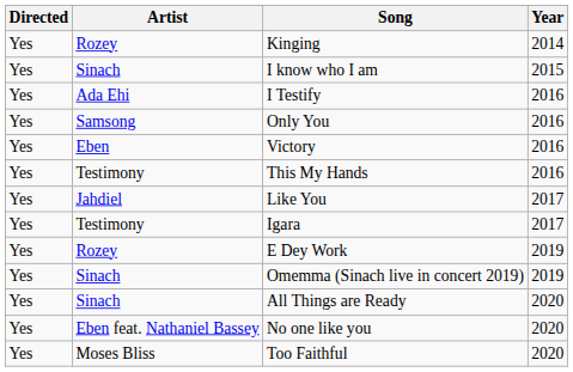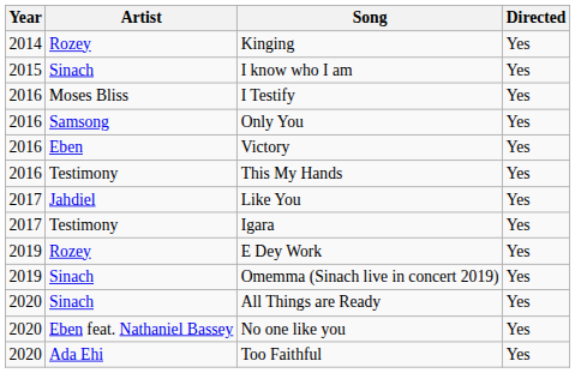 <table class="wikitable">
 <tr>
-<th>Directed</th>
+<th>Year</th>
 <th>Artist</th>
 <th>Song</th>
-<th>Year</th>
+<th>Directed</th>
 </tr>
 <tr>
-<td>Yes</td>
+<td>2014</td>
 <td><a href='#'>Rozey</a></td>
 <td>Kinging</td>
-<td>2014</td>
+<td>Yes</td>
 </tr>
 <tr>
-<td>Yes</td>
+<td>2015</td>
 <td><a href='#'>Sinach</a></td>
 <td>I know who I am</td>
-<td>2015</td>
+<td>Yes</td>
 </tr>
 <tr>
+<td>2016</td>
+<td>Moses Bliss</td>
+<td>I Testify</td>
 <td>Yes</td>
-<td><a href='#'>Ada Ehi</a></td>
-<td>I Testify</td>
-<td>2016</td>
 </tr>
 <tr>
-<td>Yes</td>
+<td>2016</td>
 <td><a href='#'>Samsong</a></td>
 <td>Only You</td>
-<td>2016</td>
+<td>Yes</td>
 </tr>
 <tr>
-<td>Yes</td>
+<td>2016</td>
 <td><a href='#'>Eben</a></td>
 <td>Victory</td>
-<td>2016</td>
+<td>Yes</td>
 </tr>
 <tr>
-<td>Yes</td>
+<td>2016</td>
 <td>Testimony</td>
 <td>This My Hands</td>
-<td>2016</td>
+<td>Yes</td>
 </tr>
 <tr>
-<td>Yes</td>
+<td>2017</td>
 <td><a href='#'>Jahdiel</a></td>
 <td>Like You</td>
-<td>2017</td>
+<td>Yes</td>
 </tr>
 <tr>
-<td>Yes</td>
+<td>2017</td>
 <td>Testimony</td>
 <td>Igara</td>
-<td>2017</td>
+<td>Yes</td>
 </tr>
 <tr>
-<td>Yes</td>
+<td>2019</td>
 <td><a href='#'>Rozey</a></td>
 <td>E Dey Work</td>
-<td>2019</td>
+<td>Yes</td>
 </tr>
 <tr>
-<td>Yes</td>
+<td>2019</td>
 <td><a href='#'>Sinach</a></td>
 <td>Omemma (Sinach live in concert 2019)</td>
-<td>2019</td>
+<td>Yes</td>
 </tr>
 <tr>
-<td>Yes</td>
+<td>2020</td>
 <td><a href='#'>Sinach</a></td>
 <td>All Things are Ready</td>
-<td>2020</td>
+<td>Yes</td>
 </tr>
 <tr>
-<td>Yes</td>
+<td>2020</td>
 <td><a href='#'>Eben</a> feat. <a href='#'>Nathaniel Bassey</a></td>
 <td>No one like you</td>
-<td>2020</td>
+<td>Yes</td>
 </tr>
 <tr>
+<td>2020</td>
+<td><a href='#'>Ada Ehi</a></td>
+<td>Too Faithful</td>
 <td>Yes</td>
-<td>Moses Bliss</td>
-<td>Too Faithful</td>
-<td>2020</td>
 </tr>
 </table>
